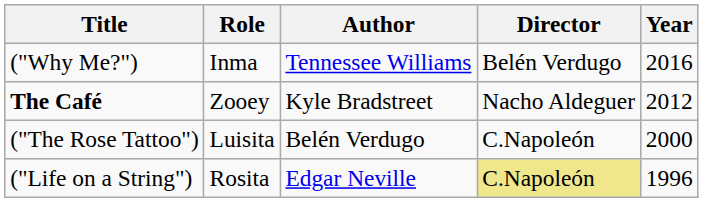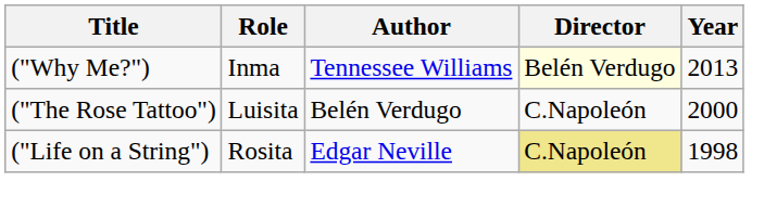 <table class="wikitable" style="font-size: 95%;">
 <tr>
 <th>Title</th>
 <th>Role</th>
 <th>Author</th>
 <th>Director</th>
 <th>Year</th>
 </tr>
 <tr>
 <td><strong></strong> ("Why Me?")</td>
 <td>Inma</td>
 <td><a href='#'>Tennessee Williams</a></td>
-<td>Belén Verdugo</td>
-<td>2016</td>
-</tr>
-<tr>
-<td><strong>The Café</strong></td>
-<td>Zooey</td>
-<td>Kyle Bradstreet</td>
-<td>Nacho Aldeguer</td>
-<td>2012</td>
+<td style="background: lightyellow;">Belén Verdugo</td>
+<td>2013</td>
 </tr>
 <tr>
 <td><strong></strong> ("The Rose Tattoo")</td>
 <td>Luisita</td>
 <td>Belén Verdugo</td>
 <td>C.Napoleón</td>
 <td>2000</td>
 </tr>
 <tr>
 <td><strong></strong> ("Life on a String")</td>
 <td>Rosita</td>
 <td><a href='#'>Edgar Neville</a></td>
 <td style="background: khaki;">C.Napoleón</td>
-<td>1996</td>
+<td>1998</td>
 </tr>
 </table>
